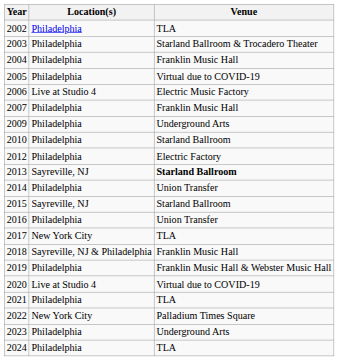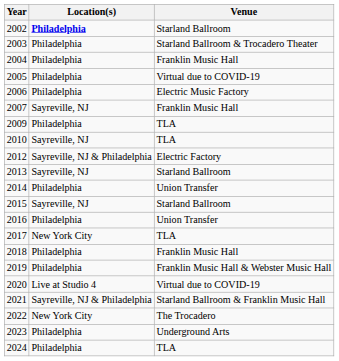 <table class="wikitable">
 <tr>
 <th>Year</th>
 <th>Location(s)</th>
 <th>Venue</th>
 </tr>
 <tr>
 <td>2002</td>
-<td><a href='#'>Philadelphia</a></td>
-<td>TLA</td>
+<td><strong><a href='#'>Philadelphia</a></strong></td>
+<td>Starland Ballroom</td>
 </tr>
 <tr>
 <td>2003</td>
 <td>Philadelphia</td>
 <td>Starland Ballroom & Trocadero Theater</td>
 </tr>
 <tr>
 <td>2004</td>
 <td>Philadelphia</td>
 <td>Franklin Music Hall</td>
 </tr>
 <tr>
 <td>2005</td>
 <td>Philadelphia</td>
 <td>Virtual due to COVID-19</td>
 </tr>
 <tr>
 <td>2006</td>
-<td>Live at Studio 4</td>
+<td>Philadelphia</td>
 <td>Electric Music Factory</td>
 </tr>
 <tr>
 <td>2007</td>
-<td>Philadelphia</td>
+<td>Sayreville, NJ</td>
 <td>Franklin Music Hall</td>
 </tr>
 <tr>
 <td>2009</td>
 <td>Philadelphia</td>
-<td>Underground Arts</td>
+<td>TLA</td>
 </tr>
 <tr>
 <td>2010</td>
-<td>Philadelphia</td>
-<td>Starland Ballroom</td>
+<td>Sayreville, NJ</td>
+<td>TLA</td>
 </tr>
 <tr>
 <td>2012</td>
-<td>Philadelphia</td>
+<td>Sayreville, NJ & Philadelphia</td>
 <td>Electric Factory</td>
 </tr>
 <tr>
 <td>2013</td>
 <td>Sayreville, NJ</td>
-<td><strong>Starland Ballroom</strong></td>
+<td>Starland Ballroom</td>
 </tr>
 <tr>
 <td>2014</td>
 <td>Philadelphia</td>
 <td>Union Transfer</td>
 </tr>
 <tr>
 <td>2015</td>
 <td>Sayreville, NJ</td>
 <td>Starland Ballroom</td>
 </tr>
 <tr>
 <td>2016</td>
 <td>Philadelphia</td>
 <td>Union Transfer</td>
 </tr>
 <tr>
 <td>2017</td>
 <td>New York City</td>
 <td>TLA</td>
 </tr>
 <tr>
 <td>2018</td>
-<td>Sayreville, NJ & Philadelphia</td>
+<td>Philadelphia</td>
 <td>Franklin Music Hall</td>
 </tr>
 <tr>
 <td>2019</td>
 <td>Philadelphia</td>
 <td>Franklin Music Hall & Webster Music Hall</td>
 </tr>
 <tr>
 <td>2020</td>
 <td>Live at Studio 4</td>
 <td>Virtual due to COVID-19</td>
 </tr>
 <tr>
 <td>2021</td>
-<td>Philadelphia</td>
-<td>TLA</td>
+<td>Sayreville, NJ & Philadelphia</td>
+<td>Starland Ballroom & Franklin Music Hall</td>
 </tr>
 <tr>
 <td>2022</td>
 <td>New York City</td>
-<td>Palladium Times Square</td>
+<td>The Trocadero</td>
 </tr>
 <tr>
 <td>2023</td>
 <td>Philadelphia</td>
 <td>Underground Arts</td>
 </tr>
 <tr>
 <td>2024</td>
 <td>Philadelphia</td>
 <td>TLA</td>
 </tr>
 </table>
